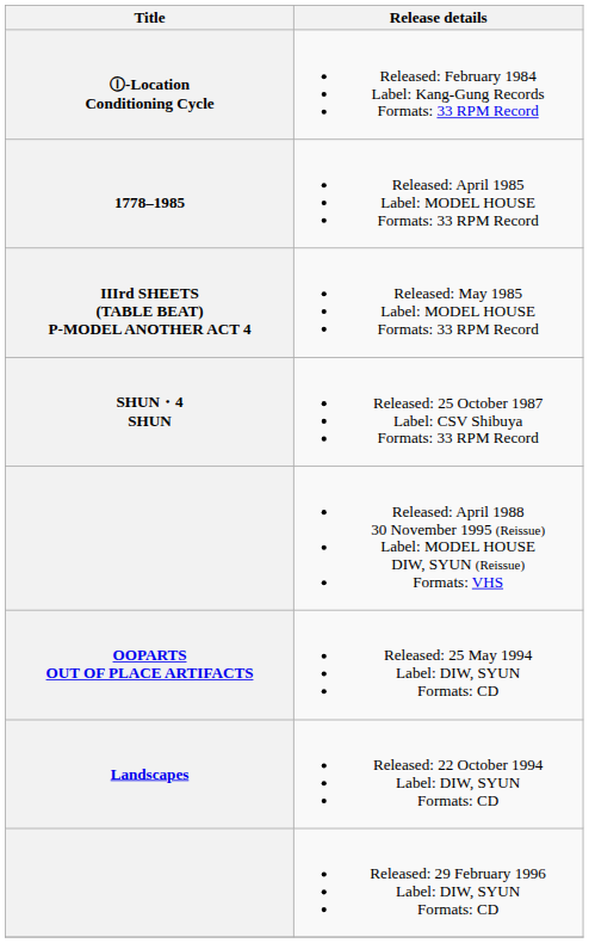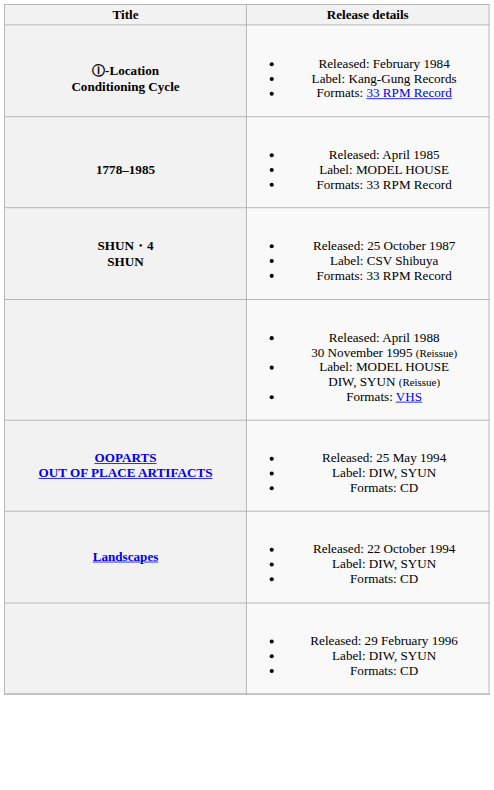 <table class="wikitable plainrowheaders" style="text-align:center;">
 <tr>
 <th scope="col" style="width:18em;">Title</th>
 <th scope="col" style="width:18em;">Release details</th>
 </tr>
 <tr>
 <th scope="row"><br>Ⓘ-Location<br>Conditioning Cycle</th>
 <td><br><ul><li>Released: February 1984</li><li>Label: Kang-Gung Records</li><li>Formats: <a href='#'>33 RPM Record</a></li></ul></td>
 </tr>
 <tr>
 <th scope="row"><br>1778–1985</th>
 <td><br><ul><li>Released: April 1985</li><li>Label: MODEL HOUSE</li><li>Formats: 33 RPM Record</li></ul></td>
-</tr>
-<tr>
-<th scope="row"><br>IIIrd SHEETS<br>(TABLE BEAT)<br>P-MODEL ANOTHER ACT 4</th>
-<td><br><ul><li>Released: May 1985</li><li>Label: MODEL HOUSE</li><li>Formats: 33 RPM Record</li></ul></td>
 </tr>
 <tr>
 <th scope="row">SHUN・4<br>SHUN</th>
 <td><br><ul><li>Released: 25 October 1987</li><li>Label: CSV Shibuya</li><li>Formats: 33 RPM Record</li></ul></td>
 </tr>
 <tr>
 <th scope="row"></th>
 <td><br><ul><li>Released: April 1988<br>30 November 1995 <small>(Reissue)</small></li><li>Label: MODEL HOUSE<br>DIW, SYUN <small>(Reissue)</small></li><li>Formats: <a href='#'>VHS</a></li></ul></td>
 </tr>
 <tr>
 <th scope="row"><a href='#'>OOPARTS<br>OUT OF PLACE ARTIFACTS</a></th>
 <td><br><ul><li>Released: 25 May 1994</li><li>Label: DIW, SYUN</li><li>Formats: CD</li></ul></td>
 </tr>
 <tr>
 <th scope="row"><a href='#'>Landscapes</a></th>
 <td><br><ul><li>Released: 22 October 1994</li><li>Label: DIW, SYUN</li><li>Formats: CD</li></ul></td>
 </tr>
 <tr>
 <th scope="row"></th>
 <td><br><ul><li>Released: 29 February 1996</li><li>Label: DIW, SYUN</li><li>Formats: CD</li></ul></td>
 </tr>
 <tr>
 </tr>
 </table>
